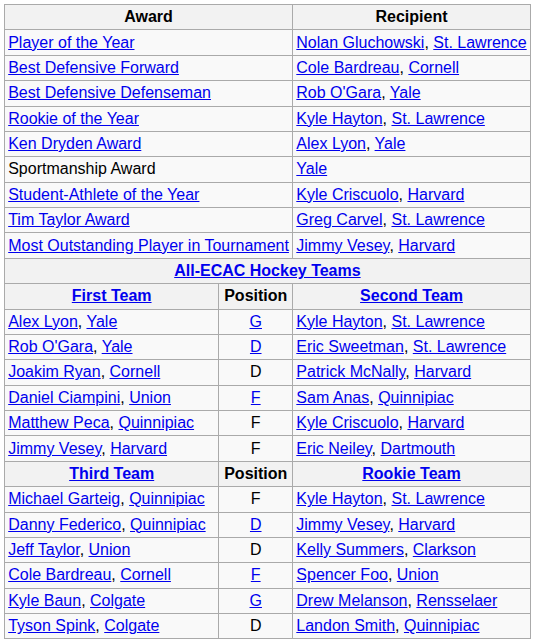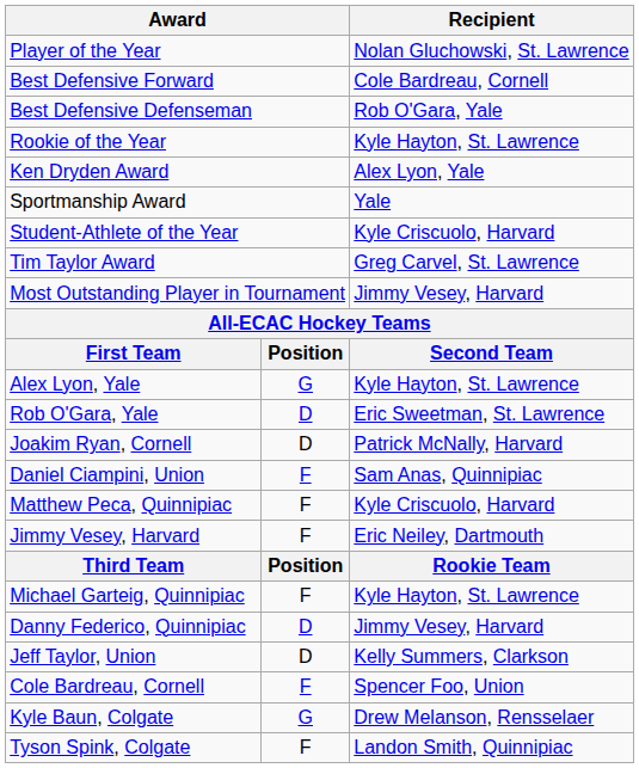 <table class="wikitable">
 <tr>
 <th colspan=2>Award</th>
 <th>Recipient</th>
 </tr>
 <tr>
 <td colspan=2><a href='#'>Player of the Year</a></td>
 <td><a href='#'>Nolan Gluchowski</a>, <a href='#'>St. Lawrence</a></td>
 </tr>
 <tr>
 <td colspan=2><a href='#'>Best Defensive Forward</a></td>
 <td><a href='#'>Cole Bardreau</a>, <a href='#'>Cornell</a></td>
 </tr>
 <tr>
 <td colspan=2><a href='#'>Best Defensive Defenseman</a></td>
 <td><a href='#'>Rob O'Gara</a>, <a href='#'>Yale</a></td>
 </tr>
 <tr>
 <td colspan=2><a href='#'>Rookie of the Year</a></td>
 <td><a href='#'>Kyle Hayton</a>, <a href='#'>St. Lawrence</a></td>
 </tr>
 <tr>
 <td colspan=2><a href='#'>Ken Dryden Award</a></td>
 <td><a href='#'>Alex Lyon</a>, <a href='#'>Yale</a></td>
 </tr>
 <tr>
 <td colspan=2>Sportmanship Award</td>
 <td><a href='#'>Yale</a></td>
 </tr>
 <tr>
 <td colspan=2><a href='#'>Student-Athlete of the Year</a></td>
 <td><a href='#'>Kyle Criscuolo</a>, <a href='#'>Harvard</a></td>
 </tr>
 <tr>
 <td colspan=2><a href='#'>Tim Taylor Award</a></td>
 <td><a href='#'>Greg Carvel</a>, <a href='#'>St. Lawrence</a></td>
 </tr>
 <tr>
 <td colspan=2><a href='#'>Most Outstanding Player in Tournament</a></td>
 <td><a href='#'>Jimmy Vesey</a>, <a href='#'>Harvard</a></td>
 </tr>
 <tr>
 <th colspan=3><a href='#'>All-ECAC Hockey Teams</a></th>
 </tr>
 <tr>
 <th><a href='#'>First Team</a></th>
 <th>Position</th>
 <th><a href='#'>Second Team</a></th>
 </tr>
 <tr>
 <td><a href='#'>Alex Lyon</a>, <a href='#'>Yale</a></td>
 <td align=center><a href='#'>G</a></td>
 <td><a href='#'>Kyle Hayton</a>, <a href='#'>St. Lawrence</a></td>
 </tr>
 <tr>
 <td><a href='#'>Rob O'Gara</a>, <a href='#'>Yale</a></td>
 <td align=center><a href='#'>D</a></td>
 <td><a href='#'>Eric Sweetman</a>, <a href='#'>St. Lawrence</a></td>
 </tr>
 <tr>
 <td><a href='#'>Joakim Ryan</a>, <a href='#'>Cornell</a></td>
 <td align=center>D</td>
 <td><a href='#'>Patrick McNally</a>, <a href='#'>Harvard</a></td>
 </tr>
 <tr>
 <td><a href='#'>Daniel Ciampini</a>, <a href='#'>Union</a></td>
 <td align=center><a href='#'>F</a></td>
 <td><a href='#'>Sam Anas</a>, <a href='#'>Quinnipiac</a></td>
 </tr>
 <tr>
 <td><a href='#'>Matthew Peca</a>, <a href='#'>Quinnipiac</a></td>
 <td align=center>F</td>
 <td><a href='#'>Kyle Criscuolo</a>, <a href='#'>Harvard</a></td>
 </tr>
 <tr>
 <td><a href='#'>Jimmy Vesey</a>, <a href='#'>Harvard</a></td>
 <td align=center>F</td>
 <td><a href='#'>Eric Neiley</a>, <a href='#'>Dartmouth</a></td>
 </tr>
 <tr>
 <th><a href='#'>Third Team</a></th>
 <th>Position</th>
 <th><a href='#'>Rookie Team</a></th>
 </tr>
 <tr>
 <td><a href='#'>Michael Garteig</a>, <a href='#'>Quinnipiac</a></td>
 <td align=center>F</td>
 <td><a href='#'>Kyle Hayton</a>, <a href='#'>St. Lawrence</a></td>
 </tr>
 <tr>
 <td><a href='#'>Danny Federico</a>, <a href='#'>Quinnipiac</a></td>
 <td align=center><a href='#'>D</a></td>
 <td><a href='#'>Jimmy Vesey</a>, <a href='#'>Harvard</a></td>
 </tr>
 <tr>
 <td><a href='#'>Jeff Taylor</a>, <a href='#'>Union</a></td>
 <td align=center>D</td>
 <td><a href='#'>Kelly Summers</a>, <a href='#'>Clarkson</a></td>
 </tr>
 <tr>
 <td><a href='#'>Cole Bardreau</a>, <a href='#'>Cornell</a></td>
 <td align=center><a href='#'>F</a></td>
 <td><a href='#'>Spencer Foo</a>, <a href='#'>Union</a></td>
 </tr>
 <tr>
 <td><a href='#'>Kyle Baun</a>, <a href='#'>Colgate</a></td>
 <td align=center><a href='#'>G</a></td>
 <td><a href='#'>Drew Melanson</a>, <a href='#'>Rensselaer</a></td>
 </tr>
 <tr>
 <td><a href='#'>Tyson Spink</a>, <a href='#'>Colgate</a></td>
-<td align=center>D</td>
+<td align=center>F</td>
 <td><a href='#'>Landon Smith</a>, <a href='#'>Quinnipiac</a></td>
 </tr>
 </table>
